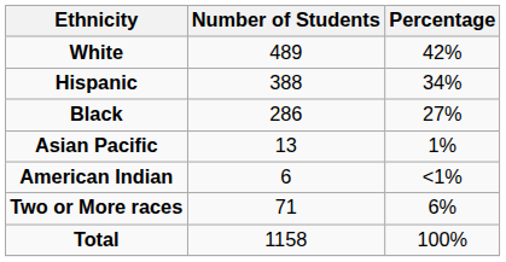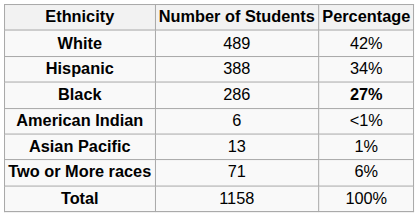 <table class="wikitable" style="text-align:center">
 <tr>
 <th>Ethnicity</th>
 <th>Number of Students</th>
 <th>Percentage</th>
 </tr>
 <tr>
 <td><strong>White</strong></td>
 <td>489</td>
 <td>42%</td>
 </tr>
 <tr>
 <td><strong>Hispanic</strong></td>
 <td>388</td>
 <td>34%</td>
 </tr>
 <tr>
 <td><strong>Black</strong></td>
 <td>286</td>
-<td>27%</td>
+<td><strong>27%</strong></td>
+</tr>
+<tr>
+<td><strong>American Indian</strong></td>
+<td>6</td>
+<td><1%</td>
 </tr>
 <tr>
 <td><strong>Asian Pacific</strong></td>
 <td>13</td>
 <td>1%</td>
-</tr>
-<tr>
-<td><strong>American Indian</strong></td>
-<td>6</td>
-<td><1%</td>
 </tr>
 <tr |>
 <td><strong>Two or More races</strong></td>
 <td>71</td>
 <td>6%</td>
 </tr>
 <tr |>
 <td><strong>Total</strong></td>
 <td>1158</td>
 <td>100%</td>
 </tr>
 <tr>
 </tr>
 </table>
